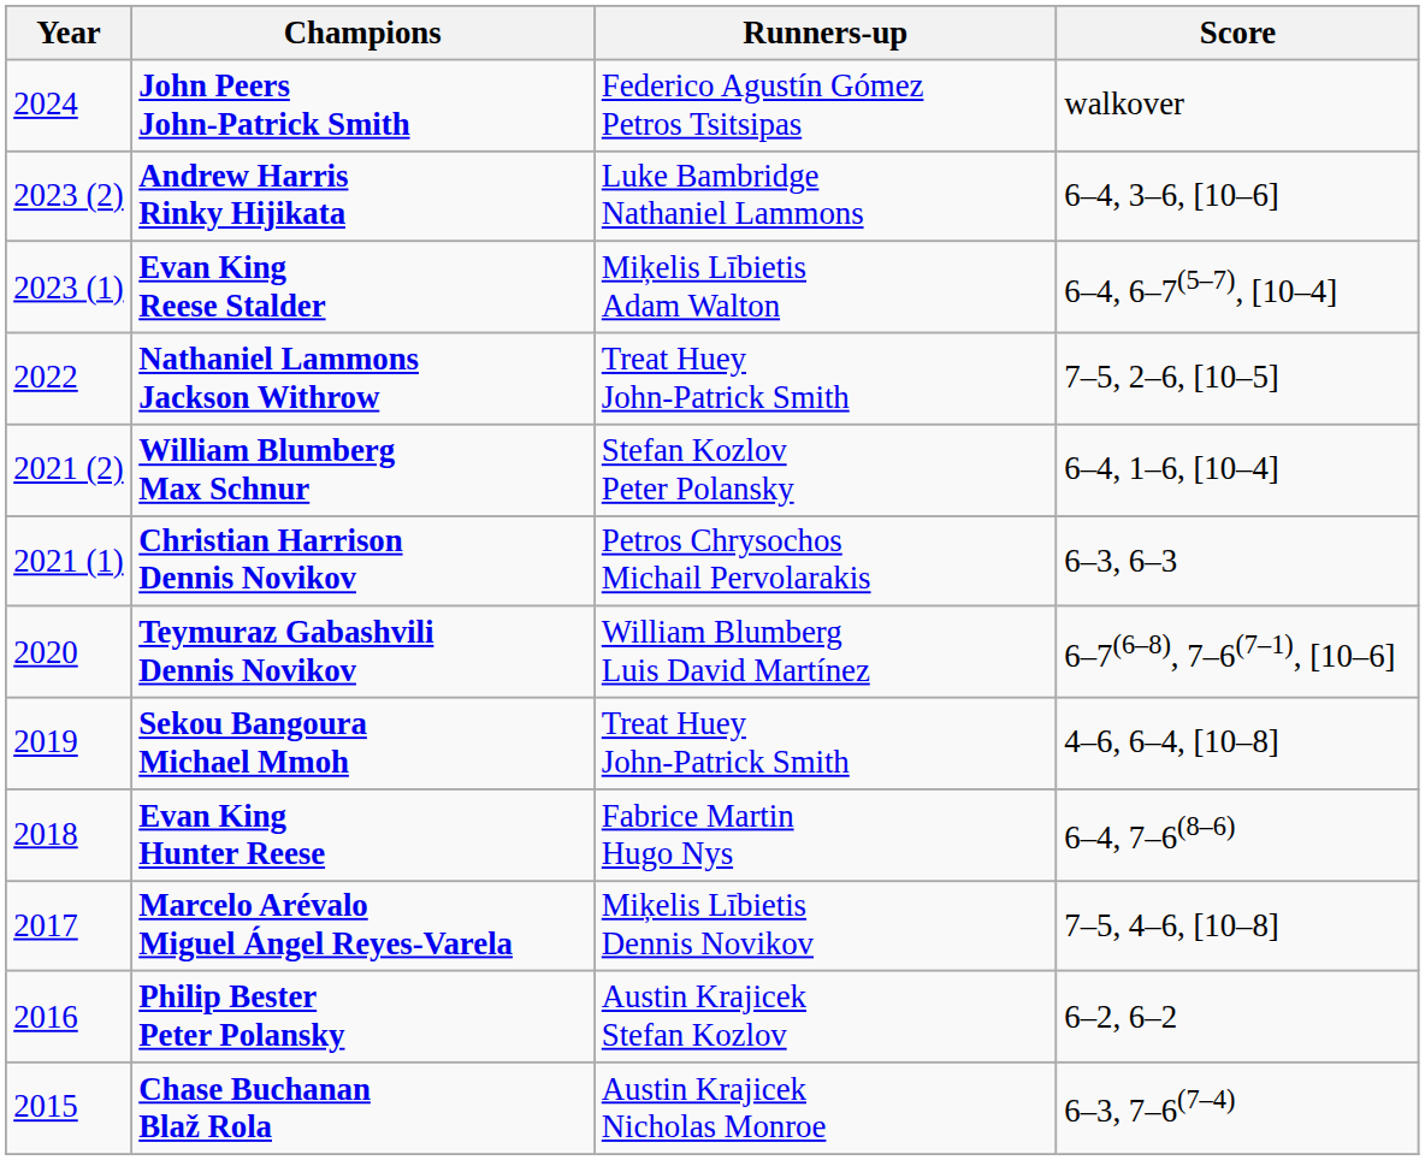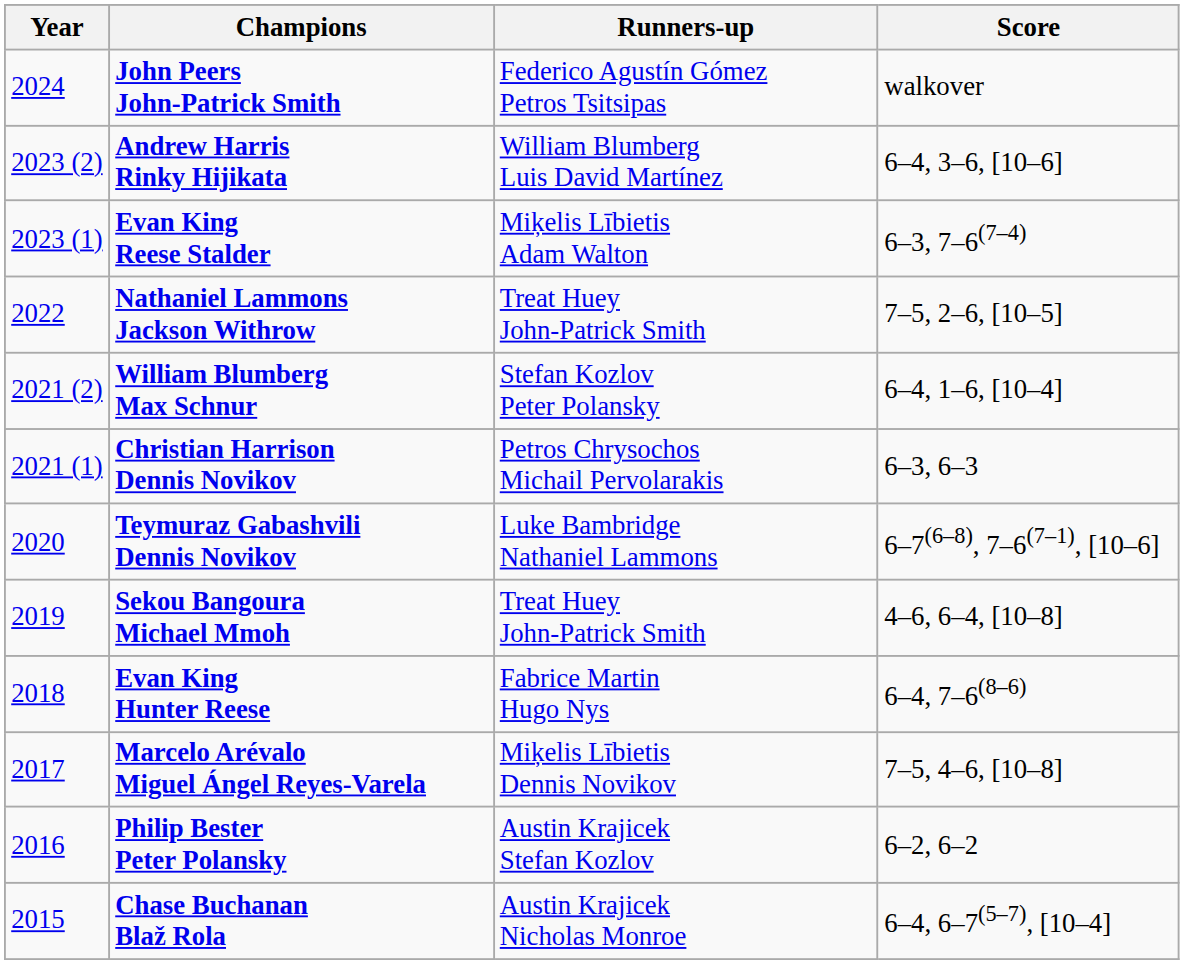 <table class="wikitable" style="font-size:90%">
 <tr>
 <th>Year</th>
 <th width="200">Champions</th>
 <th width="200">Runners-up</th>
 <th width="155">Score</th>
 </tr>
 <tr>
 <td><a href='#'>2024</a></td>
 <td> <strong><a href='#'>John Peers</a></strong> <br>  <strong><a href='#'>John-Patrick Smith</a></strong></td>
 <td> <a href='#'>Federico Agustín Gómez</a> <br>  <a href='#'>Petros Tsitsipas</a></td>
 <td>walkover</td>
 </tr>
 <tr>
 <td><a href='#'>2023 (2)</a></td>
 <td> <strong><a href='#'>Andrew Harris</a></strong> <br>  <strong><a href='#'>Rinky Hijikata</a></strong></td>
-<td> <a href='#'>Luke Bambridge</a> <br>  <a href='#'>Nathaniel Lammons</a></td>
+<td> <a href='#'>William Blumberg</a> <br>  <a href='#'>Luis David Martínez</a></td>
 <td>6–4, 3–6, [10–6]</td>
 </tr>
 <tr>
 <td><a href='#'>2023 (1)</a></td>
 <td> <strong><a href='#'>Evan King</a></strong> <br>  <strong><a href='#'>Reese Stalder</a></strong></td>
 <td> <a href='#'>Miķelis Lībietis</a> <br>  <a href='#'>Adam Walton</a></td>
-<td>6–4, 6–7<sup>(5–7)</sup>, [10–4]</td>
+<td>6–3, 7–6<sup>(7–4)</sup></td>
 </tr>
 <tr>
 <td><a href='#'>2022</a></td>
 <td> <strong><a href='#'>Nathaniel Lammons</a></strong> <br>  <strong><a href='#'>Jackson Withrow</a></strong></td>
 <td> <a href='#'>Treat Huey</a> <br>  <a href='#'>John-Patrick Smith</a></td>
 <td>7–5, 2–6, [10–5]</td>
 </tr>
 <tr>
 <td><a href='#'>2021 (2)</a></td>
 <td> <strong><a href='#'>William Blumberg</a></strong> <br>  <strong><a href='#'>Max Schnur</a></strong></td>
 <td> <a href='#'>Stefan Kozlov</a> <br>  <a href='#'>Peter Polansky</a></td>
 <td>6–4, 1–6, [10–4]</td>
 </tr>
 <tr>
 <td><a href='#'>2021 (1)</a></td>
 <td> <strong><a href='#'>Christian Harrison</a></strong> <br>  <strong><a href='#'>Dennis Novikov</a></strong></td>
 <td> <a href='#'>Petros Chrysochos</a> <br>  <a href='#'>Michail Pervolarakis</a></td>
 <td>6–3, 6–3</td>
 </tr>
 <tr>
 <td><a href='#'>2020</a></td>
 <td> <strong><a href='#'>Teymuraz Gabashvili</a></strong> <br>  <strong><a href='#'>Dennis Novikov</a></strong></td>
-<td> <a href='#'>William Blumberg</a> <br>  <a href='#'>Luis David Martínez</a></td>
+<td> <a href='#'>Luke Bambridge</a> <br>  <a href='#'>Nathaniel Lammons</a></td>
 <td>6–7<sup>(6–8)</sup>, 7–6<sup>(7–1)</sup>, [10–6]</td>
 </tr>
 <tr>
 <td><a href='#'>2019</a></td>
 <td> <strong><a href='#'>Sekou Bangoura</a></strong> <br>  <strong><a href='#'>Michael Mmoh</a></strong></td>
 <td> <a href='#'>Treat Huey</a> <br>  <a href='#'>John-Patrick Smith</a></td>
 <td>4–6, 6–4, [10–8]</td>
 </tr>
 <tr>
 <td><a href='#'>2018</a></td>
 <td> <strong><a href='#'>Evan King</a></strong> <br>  <strong><a href='#'>Hunter Reese</a></strong></td>
 <td> <a href='#'>Fabrice Martin</a> <br>  <a href='#'>Hugo Nys</a></td>
 <td>6–4, 7–6<sup>(8–6)</sup></td>
 </tr>
 <tr>
 <td><a href='#'>2017</a></td>
 <td> <strong><a href='#'>Marcelo Arévalo</a></strong> <br>  <strong><a href='#'>Miguel Ángel Reyes-Varela</a></strong></td>
 <td> <a href='#'>Miķelis Lībietis</a> <br>  <a href='#'>Dennis Novikov</a></td>
 <td>7–5, 4–6, [10–8]</td>
 </tr>
 <tr>
 <td><a href='#'>2016</a></td>
 <td> <strong><a href='#'>Philip Bester</a></strong> <br>  <strong><a href='#'>Peter Polansky</a></strong></td>
 <td> <a href='#'>Austin Krajicek</a> <br>  <a href='#'>Stefan Kozlov</a></td>
 <td>6–2, 6–2</td>
 </tr>
 <tr>
 <td><a href='#'>2015</a></td>
 <td> <strong><a href='#'>Chase Buchanan</a></strong> <br>  <strong><a href='#'>Blaž Rola</a></strong></td>
 <td> <a href='#'>Austin Krajicek</a> <br>  <a href='#'>Nicholas Monroe</a></td>
-<td>6–3, 7–6<sup>(7–4)</sup></td>
+<td>6–4, 6–7<sup>(5–7)</sup>, [10–4]</td>
 </tr>
 </table>
